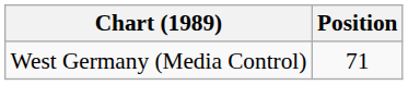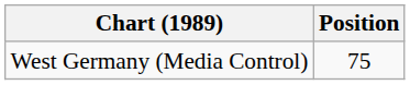 <table class="wikitable">
 <tr>
 <th>Chart (1989)</th>
 <th>Position</th>
 </tr>
 <tr>
 <td>West Germany (Media Control)</td>
-<td align="center">71</td>
+<td align="center">75</td>
 </tr>
 </table>
